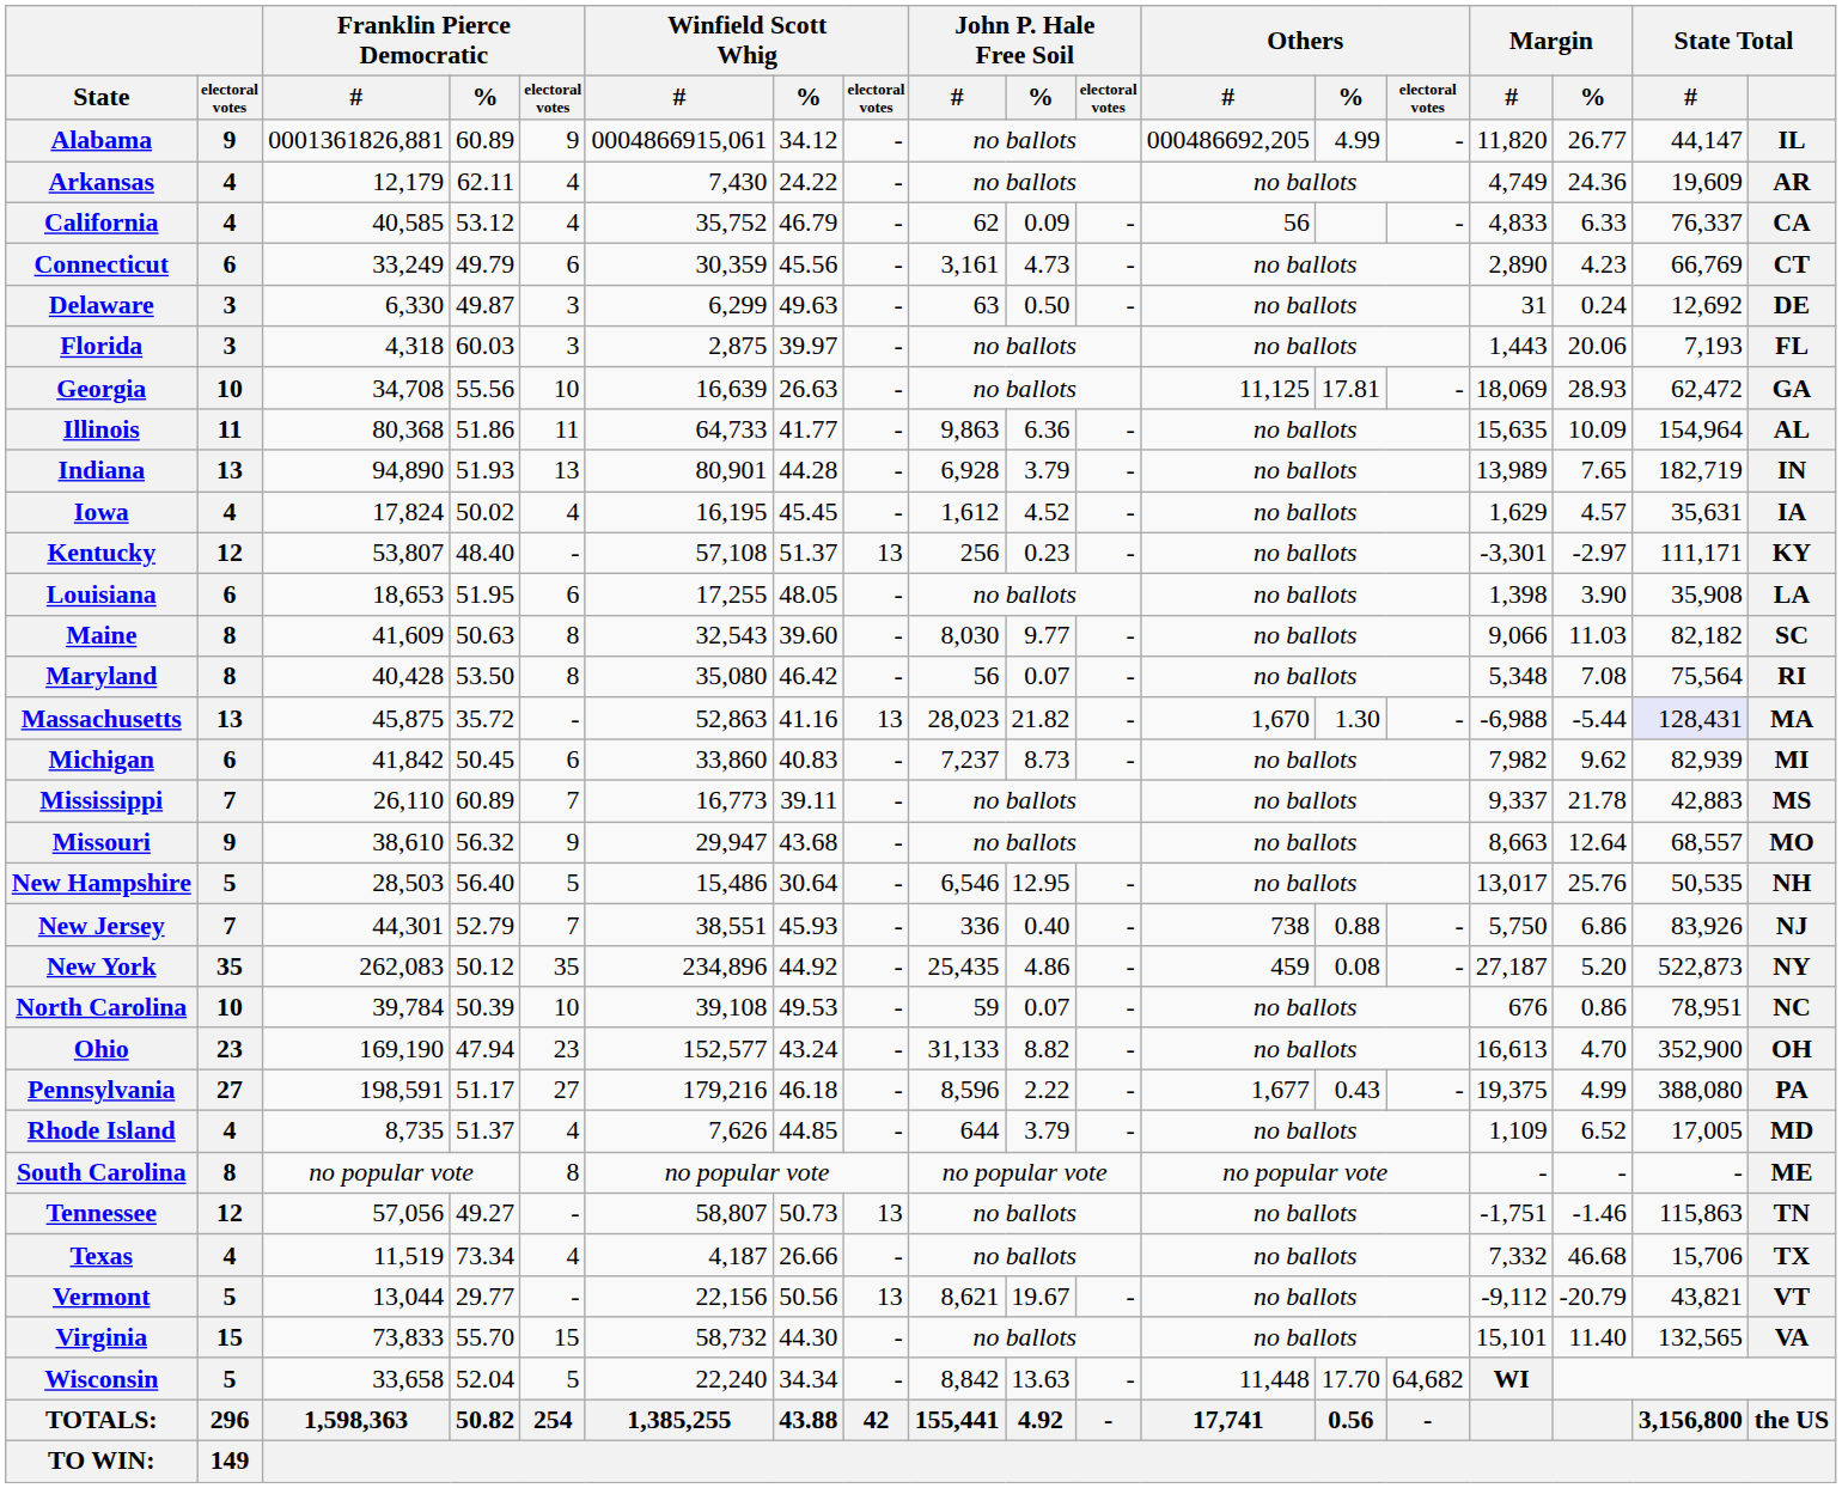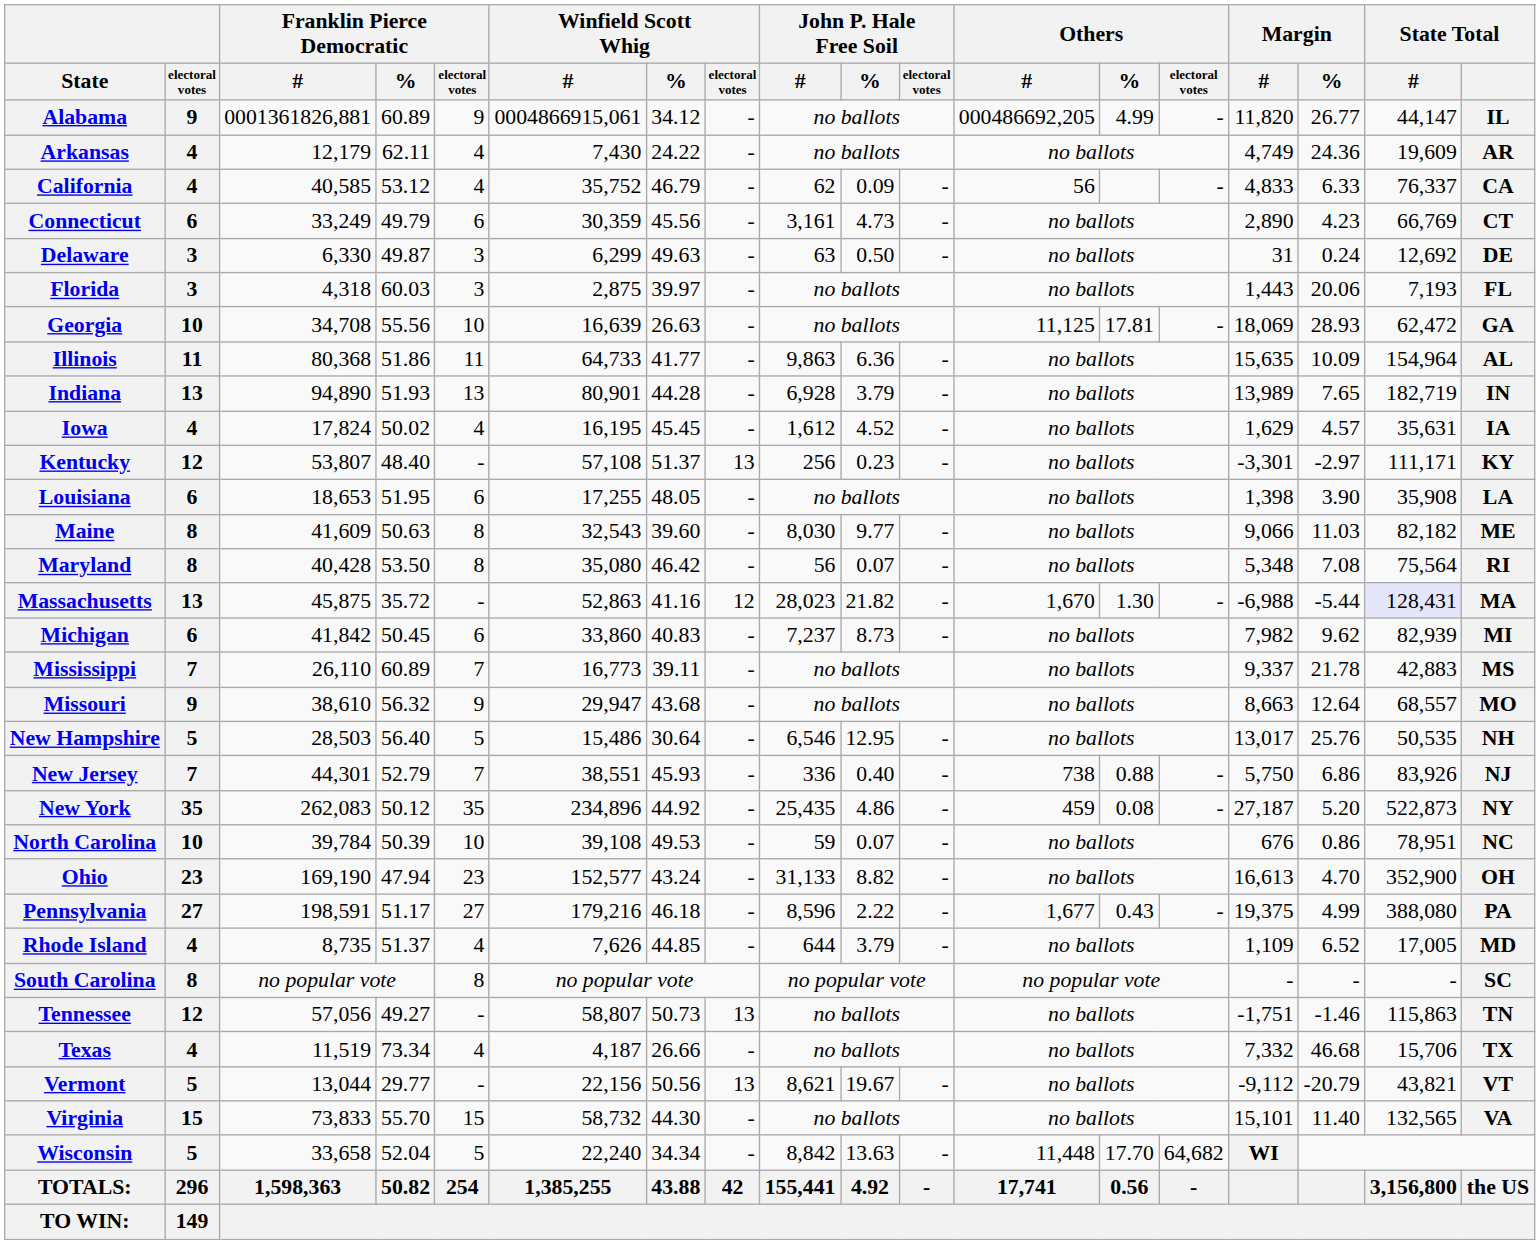 <table class="wikitable sortable" style="text-align:right">
 <tr>
 <th colspan=2></th>
 <th align=center colspan=3>Franklin Pierce<br>Democratic</th>
 <th align=center colspan=3>Winfield Scott<br>Whig</th>
 <th align=center colspan=3>John P. Hale<br>Free Soil</th>
 <th align=center colspan=3>Others</th>
 <th colspan="2">Margin</th>
 <th align=center colspan=2>State Total</th>
 </tr>
 <tr>
 <th align=center>State</th>
 <th style="text-align:center; font-size: 60%">electoral<br>votes</th>
 <th align=center>#</th>
 <th align=center>%</th>
 <th style="text-align:center; font-size: 60%">electoral<br>votes</th>
 <th align=center>#</th>
 <th align=center>%</th>
 <th style="text-align:center; font-size: 60%">electoral<br>votes</th>
 <th align=center>#</th>
 <th align=center>%</th>
 <th style="text-align:center; font-size: 60%">electoral<br>votes</th>
 <th align=center>#</th>
 <th align=center>%</th>
 <th style="text-align:center; font-size: 60%">electoral<br>votes</th>
 <th>#</th>
 <th>%</th>
 <th align=center>#</th>
 <th></th>
 </tr>
 <tr>
 <th style"text-align:left"><a href='#'>Alabama</a></th>
 <th>9</th>
 <td><span>00013618</span>26,881</td>
 <td>60.89</td>
 <td>9</td>
 <td><span>00048669</span>15,061</td>
 <td>34.12</td>
 <td>-</td>
 <td colspan=3 align=center><em>no ballots</em></td>
 <td><span>00048669</span>2,205</td>
 <td>4.99</td>
 <td>-</td>
 <td>11,820</td>
 <td>26.77</td>
 <td>44,147</td>
 <th>IL</th>
 </tr>
 <tr>
 <th style"text-align:left"><a href='#'>Arkansas</a></th>
 <th>4</th>
 <td>12,179</td>
 <td>62.11</td>
 <td>4</td>
 <td>7,430</td>
 <td>24.22</td>
 <td>-</td>
 <td colspan=3 align=center><em>no ballots</em></td>
 <td colspan=3 align=center><em>no ballots</em></td>
 <td>4,749</td>
 <td>24.36</td>
 <td>19,609</td>
 <th>AR</th>
 </tr>
 <tr>
 <th style"text-align:left"><a href='#'>California</a></th>
 <th>4</th>
 <td>40,585</td>
 <td>53.12</td>
 <td>4</td>
 <td>35,752</td>
 <td>46.79</td>
 <td>-</td>
 <td>62</td>
 <td>0.09</td>
 <td>-</td>
 <td>56</td>
 <td></td>
 <td>-</td>
 <td>4,833</td>
 <td>6.33</td>
 <td>76,337</td>
 <th>CA</th>
 </tr>
 <tr>
 <th style"text-align:left"><a href='#'>Connecticut</a></th>
 <th>6</th>
 <td>33,249</td>
 <td>49.79</td>
 <td>6</td>
 <td>30,359</td>
 <td>45.56</td>
 <td>-</td>
 <td>3,161</td>
 <td>4.73</td>
 <td>-</td>
 <td colspan=3 align=center><em>no ballots</em></td>
 <td>2,890</td>
 <td>4.23</td>
 <td>66,769</td>
 <th>CT</th>
 </tr>
 <tr>
 <th style"text-align:left"><a href='#'>Delaware</a></th>
 <th>3</th>
 <td>6,330</td>
 <td>49.87</td>
 <td>3</td>
 <td>6,299</td>
 <td>49.63</td>
 <td>-</td>
 <td>63</td>
 <td>0.50</td>
 <td>-</td>
 <td colspan=3 align=center><em>no ballots</em></td>
 <td>31</td>
 <td>0.24</td>
 <td>12,692</td>
 <th>DE</th>
 </tr>
 <tr>
 <th style"text-align:left"><a href='#'>Florida</a></th>
 <th>3</th>
 <td>4,318</td>
 <td>60.03</td>
 <td>3</td>
 <td>2,875</td>
 <td>39.97</td>
 <td>-</td>
 <td colspan=3 align=center><em>no ballots</em></td>
 <td colspan=3 align=center><em>no ballots</em></td>
 <td>1,443</td>
 <td>20.06</td>
 <td>7,193</td>
 <th>FL</th>
 </tr>
 <tr>
 <th style"text-align:left"><a href='#'>Georgia</a></th>
 <th>10</th>
 <td>34,708</td>
 <td>55.56</td>
 <td>10</td>
 <td>16,639</td>
 <td>26.63</td>
 <td>-</td>
 <td colspan=3 align=center><em>no ballots</em></td>
 <td>11,125</td>
 <td>17.81</td>
 <td>-</td>
 <td>18,069</td>
 <td>28.93</td>
 <td>62,472</td>
 <th>GA</th>
 </tr>
 <tr>
 <th style"text-align:left"><a href='#'>Illinois</a></th>
 <th>11</th>
 <td>80,368</td>
 <td>51.86</td>
 <td>11</td>
 <td>64,733</td>
 <td>41.77</td>
 <td>-</td>
 <td>9,863</td>
 <td>6.36</td>
 <td>-</td>
 <td colspan=3 align=center><em>no ballots</em></td>
 <td>15,635</td>
 <td>10.09</td>
 <td>154,964</td>
 <th>AL</th>
 </tr>
 <tr>
 <th style"text-align:left"><a href='#'>Indiana</a></th>
 <th>13</th>
 <td>94,890</td>
 <td>51.93</td>
 <td>13</td>
 <td>80,901</td>
 <td>44.28</td>
 <td>-</td>
 <td>6,928</td>
 <td>3.79</td>
 <td>-</td>
 <td colspan=3 align=center><em>no ballots</em></td>
 <td>13,989</td>
 <td>7.65</td>
 <td>182,719</td>
 <th>IN</th>
 </tr>
 <tr>
 <th style"text-align:left"><a href='#'>Iowa</a></th>
 <th>4</th>
 <td>17,824</td>
 <td>50.02</td>
 <td>4</td>
 <td>16,195</td>
 <td>45.45</td>
 <td>-</td>
 <td>1,612</td>
 <td>4.52</td>
 <td>-</td>
 <td colspan=3 align=center><em>no ballots</em></td>
 <td>1,629</td>
 <td>4.57</td>
 <td>35,631</td>
 <th>IA</th>
 </tr>
 <tr>
 <th style"text-align:left"><a href='#'>Kentucky</a></th>
 <th>12</th>
 <td>53,807</td>
 <td>48.40</td>
 <td>-</td>
 <td>57,108</td>
 <td>51.37</td>
 <td>13</td>
 <td>256</td>
 <td>0.23</td>
 <td>-</td>
 <td colspan=3 align=center><em>no ballots</em></td>
 <td>-3,301</td>
 <td>-2.97</td>
 <td>111,171</td>
 <th>KY</th>
 </tr>
 <tr>
 <th style"text-align:left"><a href='#'>Louisiana</a></th>
 <th>6</th>
 <td>18,653</td>
 <td>51.95</td>
 <td>6</td>
 <td>17,255</td>
 <td>48.05</td>
 <td>-</td>
 <td colspan=3 align=center><em>no ballots</em></td>
 <td colspan=3 align=center><em>no ballots</em></td>
 <td>1,398</td>
 <td>3.90</td>
 <td>35,908</td>
 <th>LA</th>
 </tr>
 <tr>
 <th style"text-align:left"><a href='#'>Maine</a></th>
 <th>8</th>
 <td>41,609</td>
 <td>50.63</td>
 <td>8</td>
 <td>32,543</td>
 <td>39.60</td>
 <td>-</td>
 <td>8,030</td>
 <td>9.77</td>
 <td>-</td>
 <td colspan=3 align=center><em>no ballots</em></td>
 <td>9,066</td>
 <td>11.03</td>
 <td>82,182</td>
-<th>SC</th>
+<th>ME</th>
 </tr>
 <tr>
 <th style"text-align:left"><a href='#'>Maryland</a></th>
 <th>8</th>
 <td>40,428</td>
 <td>53.50</td>
 <td>8</td>
 <td>35,080</td>
 <td>46.42</td>
 <td>-</td>
 <td>56</td>
 <td>0.07</td>
 <td>-</td>
 <td colspan=3 align=center><em>no ballots</em></td>
 <td>5,348</td>
 <td>7.08</td>
 <td>75,564</td>
 <th>RI</th>
 </tr>
 <tr>
 <th style"text-align:left"><a href='#'>Massachusetts</a></th>
 <th>13</th>
 <td>45,875</td>
 <td>35.72</td>
 <td>-</td>
 <td>52,863</td>
 <td>41.16</td>
-<td>13</td>
+<td>12</td>
 <td>28,023</td>
 <td>21.82</td>
 <td>-</td>
 <td>1,670</td>
 <td>1.30</td>
 <td>-</td>
 <td>-6,988</td>
 <td>-5.44</td>
 <td style="background: lavender;">128,431</td>
 <th>MA</th>
 </tr>
 <tr>
 <th style"text-align:left"><a href='#'>Michigan</a></th>
 <th>6</th>
 <td>41,842</td>
 <td>50.45</td>
 <td>6</td>
 <td>33,860</td>
 <td>40.83</td>
 <td>-</td>
 <td>7,237</td>
 <td>8.73</td>
 <td>-</td>
 <td colspan=3 align=center><em>no ballots</em></td>
 <td>7,982</td>
 <td>9.62</td>
 <td>82,939</td>
 <th>MI</th>
 </tr>
 <tr>
 <th style"text-align:left"><a href='#'>Mississippi</a></th>
 <th>7</th>
 <td>26,110</td>
 <td>60.89</td>
 <td>7</td>
 <td>16,773</td>
 <td>39.11</td>
 <td>-</td>
 <td colspan=3 align=center><em>no ballots</em></td>
 <td colspan=3 align=center><em>no ballots</em></td>
 <td>9,337</td>
 <td>21.78</td>
 <td>42,883</td>
 <th>MS</th>
 </tr>
 <tr>
 <th style"text-align:left"><a href='#'>Missouri</a></th>
 <th>9</th>
 <td>38,610</td>
 <td>56.32</td>
 <td>9</td>
 <td>29,947</td>
 <td>43.68</td>
 <td>-</td>
 <td colspan=3 align=center><em>no ballots</em></td>
 <td colspan=3 align=center><em>no ballots</em></td>
 <td>8,663</td>
 <td>12.64</td>
 <td>68,557</td>
 <th>MO</th>
 </tr>
 <tr>
 <th style"text-align:left"><a href='#'>New Hampshire</a></th>
 <th>5</th>
 <td>28,503</td>
 <td>56.40</td>
 <td>5</td>
 <td>15,486</td>
 <td>30.64</td>
 <td>-</td>
 <td>6,546</td>
 <td>12.95</td>
 <td>-</td>
 <td colspan=3 align=center><em>no ballots</em></td>
 <td>13,017</td>
 <td>25.76</td>
 <td>50,535</td>
 <th>NH</th>
 </tr>
 <tr>
 <th style"text-align:left"><a href='#'>New Jersey</a></th>
 <th>7</th>
 <td>44,301</td>
 <td>52.79</td>
 <td>7</td>
 <td>38,551</td>
 <td>45.93</td>
 <td>-</td>
 <td>336</td>
 <td>0.40</td>
 <td>-</td>
 <td>738</td>
 <td>0.88</td>
 <td>-</td>
 <td>5,750</td>
 <td>6.86</td>
 <td>83,926</td>
 <th>NJ</th>
 </tr>
 <tr>
 <th style"text-align:left"><a href='#'>New York</a></th>
 <th>35</th>
 <td>262,083</td>
 <td>50.12</td>
 <td>35</td>
 <td>234,896</td>
 <td>44.92</td>
 <td>-</td>
 <td>25,435</td>
 <td>4.86</td>
 <td>-</td>
 <td>459</td>
 <td>0.08</td>
 <td>-</td>
 <td>27,187</td>
 <td>5.20</td>
 <td>522,873</td>
 <th>NY</th>
 </tr>
 <tr>
 <th style"text-align:left"><a href='#'>North Carolina</a></th>
 <th>10</th>
 <td>39,784</td>
 <td>50.39</td>
 <td>10</td>
 <td>39,108</td>
 <td>49.53</td>
 <td>-</td>
 <td>59</td>
 <td>0.07</td>
 <td>-</td>
 <td colspan=3 align=center><em>no ballots</em></td>
 <td>676</td>
 <td>0.86</td>
 <td>78,951</td>
 <th>NC</th>
 </tr>
 <tr>
 <th style"text-align:left"><a href='#'>Ohio</a></th>
 <th>23</th>
 <td>169,190</td>
 <td>47.94</td>
 <td>23</td>
 <td>152,577</td>
 <td>43.24</td>
 <td>-</td>
 <td>31,133</td>
 <td>8.82</td>
 <td>-</td>
 <td colspan=3 align=center><em>no ballots</em></td>
 <td>16,613</td>
 <td>4.70</td>
 <td>352,900</td>
 <th>OH</th>
 </tr>
 <tr>
 <th style"text-align:left"><a href='#'>Pennsylvania</a></th>
 <th>27</th>
 <td>198,591</td>
 <td>51.17</td>
 <td>27</td>
 <td>179,216</td>
 <td>46.18</td>
 <td>-</td>
 <td>8,596</td>
 <td>2.22</td>
 <td>-</td>
 <td>1,677</td>
 <td>0.43</td>
 <td>-</td>
 <td>19,375</td>
 <td>4.99</td>
 <td>388,080</td>
 <th>PA</th>
 </tr>
 <tr>
 <th style"text-align:left"><a href='#'>Rhode Island</a></th>
 <th>4</th>
 <td>8,735</td>
 <td>51.37</td>
 <td>4</td>
 <td>7,626</td>
 <td>44.85</td>
 <td>-</td>
 <td>644</td>
 <td>3.79</td>
 <td>-</td>
 <td colspan=3 align=center><em>no ballots</em></td>
 <td>1,109</td>
 <td>6.52</td>
 <td>17,005</td>
 <th>MD</th>
 </tr>
 <tr>
 <th style"text-align:left"><a href='#'>South Carolina</a></th>
 <th>8</th>
 <td colspan=2 align=center><em>no popular vote</em></td>
 <td>8</td>
 <td colspan=3 align=center><em>no popular vote</em></td>
 <td colspan=3 align=center><em>no popular vote</em></td>
 <td colspan=3 align=center><em>no popular vote</em></td>
 <td>-</td>
 <td>-</td>
 <td>-</td>
-<th>ME</th>
+<th>SC</th>
 </tr>
 <tr>
 <th style"text-align:left"><a href='#'>Tennessee</a></th>
 <th>12</th>
 <td>57,056</td>
 <td>49.27</td>
 <td>-</td>
 <td>58,807</td>
 <td>50.73</td>
 <td>13</td>
 <td colspan=3 align=center><em>no ballots</em></td>
 <td colspan=3 align=center><em>no ballots</em></td>
 <td>-1,751</td>
 <td>-1.46</td>
 <td>115,863</td>
 <th>TN</th>
 </tr>
 <tr>
 <th style"text-align:left"><a href='#'>Texas</a></th>
 <th>4</th>
 <td>11,519</td>
 <td>73.34</td>
 <td>4</td>
 <td>4,187</td>
 <td>26.66</td>
 <td>-</td>
 <td colspan=3 align=center><em>no ballots</em></td>
 <td colspan=3 align=center><em>no ballots</em></td>
 <td>7,332</td>
 <td>46.68</td>
 <td>15,706</td>
 <th>TX</th>
 </tr>
 <tr>
 <th style"text-align:left"><a href='#'>Vermont</a></th>
 <th>5</th>
 <td>13,044</td>
 <td>29.77</td>
 <td>-</td>
 <td>22,156</td>
 <td>50.56</td>
 <td>13</td>
 <td>8,621</td>
 <td>19.67</td>
 <td>-</td>
 <td colspan=3 align=center><em>no ballots</em></td>
 <td>-9,112</td>
 <td>-20.79</td>
 <td>43,821</td>
 <th>VT</th>
 </tr>
 <tr>
 <th style"text-align:left"><a href='#'>Virginia</a></th>
 <th>15</th>
 <td>73,833</td>
 <td>55.70</td>
 <td>15</td>
 <td>58,732</td>
 <td>44.30</td>
 <td>-</td>
 <td colspan=3 align=center><em>no ballots</em></td>
 <td colspan=3 align=center><em>no ballots</em></td>
 <td>15,101</td>
 <td>11.40</td>
 <td>132,565</td>
 <th>VA</th>
 </tr>
 <tr>
 <th style"text-align:left"><a href='#'>Wisconsin</a></th>
 <th>5</th>
 <td>33,658</td>
 <td>52.04</td>
 <td>5</td>
 <td>22,240</td>
 <td>34.34</td>
 <td>-</td>
 <td>8,842</td>
 <td>13.63</td>
 <td>-</td>
 <td>11,448</td>
 <td>17.70</td>
 <td>64,682</td>
 <th>WI</th>
 </tr>
 <tr>
 <th>TOTALS:</th>
 <th>296</th>
 <th>1,598,363</th>
 <th>50.82</th>
 <th>254</th>
 <th>1,385,255</th>
 <th>43.88</th>
 <th>42</th>
 <th>155,441</th>
 <th>4.92</th>
 <th>-</th>
 <th>17,741</th>
 <th>0.56</th>
 <th>-</th>
 <th></th>
 <th></th>
 <th>3,156,800</th>
 <th>the US</th>
 </tr>
 <tr>
 <th>TO WIN:</th>
 <th>149</th>
 <th colspan="17"></th>
 </tr>
 </table>
